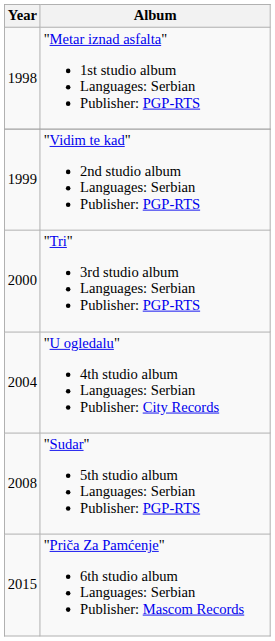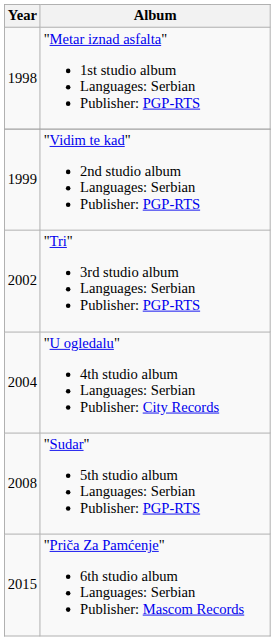 <table class="wikitable">
 <tr>
 <th width="18" rowspan="1">Year</th>
 <th width="245" rowspan="1">Album</th>
 </tr>
 <tr>
 <td>1998</td>
 <td>"<a href='#'>Metar iznad asfalta</a>"<br><ul><li>1st studio album</li><li>Languages: Serbian</li><li>Publisher: <a href='#'>PGP-RTS</a></li></ul></td>
 </tr>
 <tr>
 </tr>
 <tr bgcolor=|>
 </tr>
 <tr>
 <td>1999</td>
 <td>"<a href='#'>Vidim te kad</a>"<br><ul><li>2nd studio album</li><li>Languages: Serbian</li><li>Publisher: <a href='#'>PGP-RTS</a></li></ul></td>
 </tr>
 <tr>
-<td>2000</td>
+<td>2002</td>
 <td>"<a href='#'>Tri</a>"<br><ul><li>3rd studio album</li><li>Languages: Serbian</li><li>Publisher: <a href='#'>PGP-RTS</a></li></ul></td>
 </tr>
 <tr>
 <td>2004</td>
 <td>"<a href='#'>U ogledalu</a>"<br><ul><li>4th studio album</li><li>Languages: Serbian</li><li>Publisher: <a href='#'>City Records</a></li></ul></td>
 </tr>
 <tr>
 <td>2008</td>
 <td>"<a href='#'>Sudar</a>"<br><ul><li>5th studio album</li><li>Languages: Serbian</li><li>Publisher: <a href='#'>PGP-RTS</a></li></ul></td>
 </tr>
 <tr>
 <td>2015</td>
 <td>"<a href='#'>Priča Za Pamćenje</a>"<br><ul><li>6th studio album</li><li>Languages: Serbian</li><li>Publisher: <a href='#'>Mascom Records</a></li></ul></td>
 </tr>
 </table>
